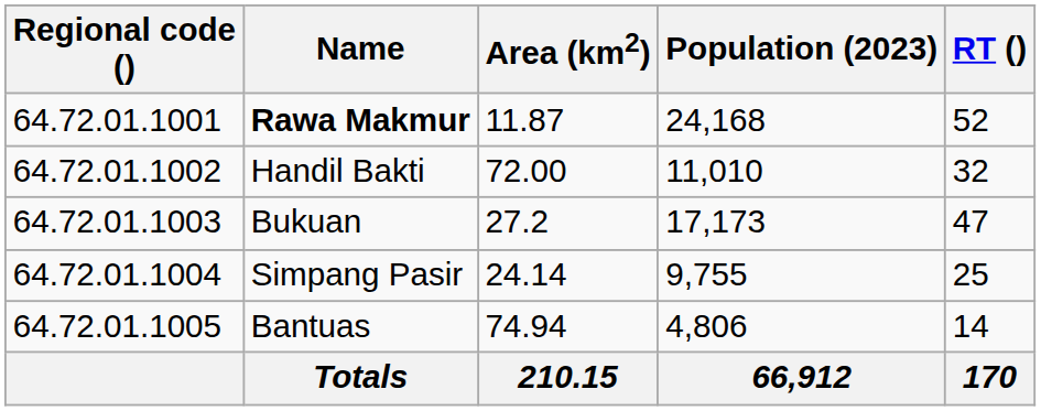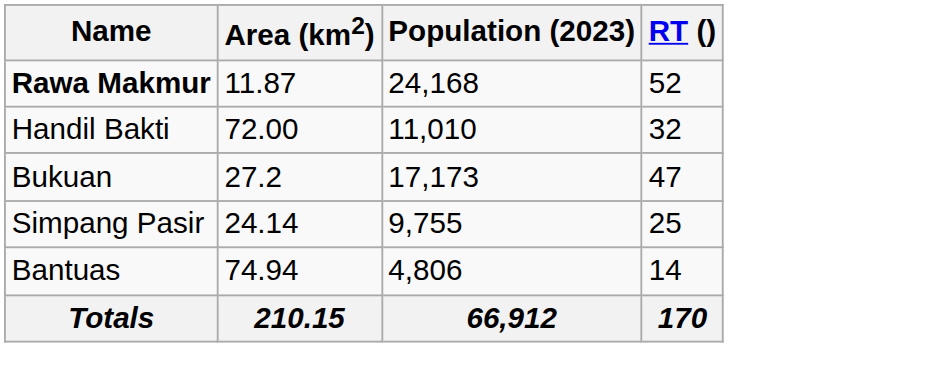 <table class="wikitable sortable">
 <tr>
-<th>Regional code<br>()</th>
 <th>Name</th>
 <th>Area (km<sup>2</sup>)</th>
 <th>Population (2023)</th>
 <th><a href='#'>RT</a> ()</th>
 </tr>
 <tr>
-<td>64.72.01.1001</td>
 <td><strong>Rawa Makmur</strong></td>
 <td>11.87</td>
 <td>24,168</td>
 <td>52</td>
 </tr>
 <tr>
-<td>64.72.01.1002</td>
 <td>Handil Bakti</td>
 <td>72.00</td>
 <td>11,010</td>
 <td>32</td>
 </tr>
 <tr>
-<td>64.72.01.1003</td>
 <td>Bukuan</td>
 <td>27.2</td>
 <td>17,173</td>
 <td>47</td>
 </tr>
 <tr>
-<td>64.72.01.1004</td>
 <td>Simpang Pasir</td>
 <td>24.14</td>
 <td>9,755</td>
 <td>25</td>
 </tr>
 <tr>
-<td>64.72.01.1005</td>
 <td>Bantuas</td>
 <td>74.94</td>
 <td>4,806</td>
 <td>14</td>
 </tr>
 <tr>
-<th></th>
 <th><em>Totals</em></th>
 <th><em>210.15</em></th>
 <th><em>66,912</em></th>
 <th><em>170</em></th>
 </tr>
 </table>
